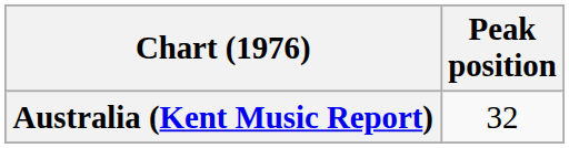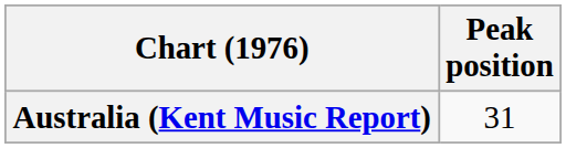 <table class="wikitable plainrowheaders" style="text-align:center">
 <tr>
 <th>Chart (1976)</th>
 <th>Peak<br>position</th>
 </tr>
 <tr>
 <th scope="row">Australia (<a href='#'>Kent Music Report</a>)</th>
-<td>32</td>
+<td>31</td>
 </tr>
 </table>
